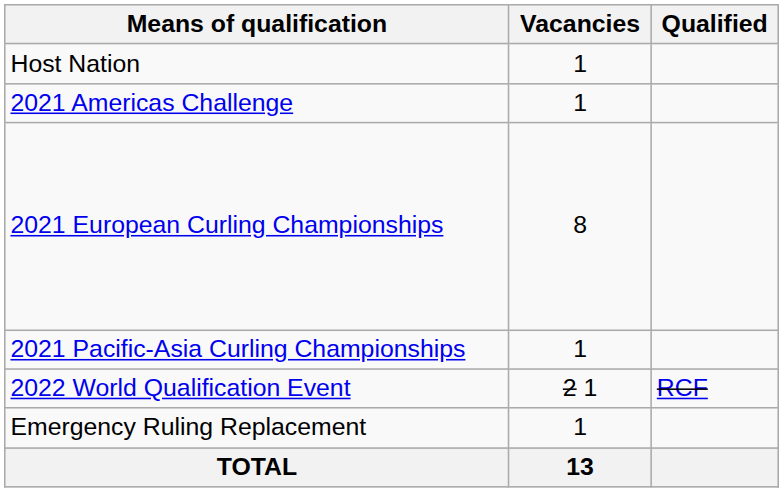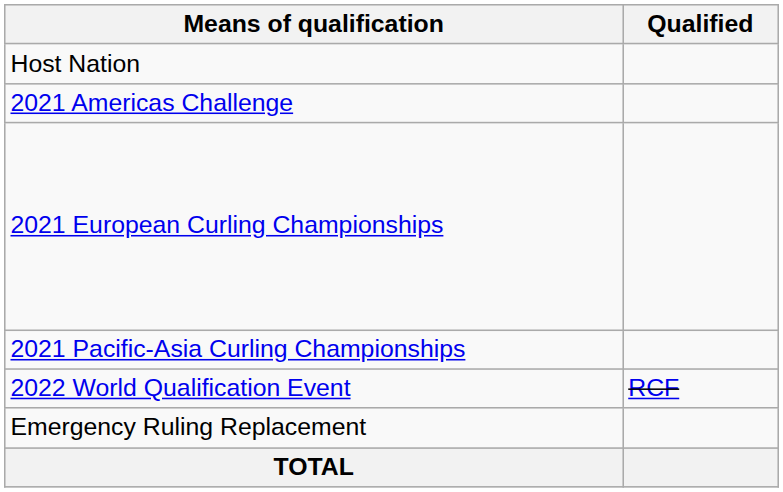 <table class="wikitable" style="width:500px;">
 <tr>
 <th>Means of qualification</th>
-<th>Vacancies</th>
 <th>Qualified</th>
 </tr>
 <tr>
 <td>Host Nation</td>
-<td align=center>1</td>
 <td></td>
 </tr>
 <tr>
 <td><a href='#'>2021 Americas Challenge</a></td>
-<td align=center>1</td>
 <td></td>
 </tr>
 <tr>
 <td><a href='#'>2021 European Curling Championships</a></td>
-<td align=center>8</td>
 <td> <br>  <br>  <br>  <br>  <br>  <br>  <br> </td>
 </tr>
 <tr>
 <td><a href='#'>2021 Pacific-Asia Curling Championships</a></td>
-<td align=center>1</td>
 <td> <br></td>
 </tr>
 <tr>
 <td><a href='#'>2022 World Qualification Event</a></td>
-<td align=center><s>2</s> 1</td>
 <td><s> <a href='#'>RCF</a></s> <br> </td>
 </tr>
 <tr>
 <td>Emergency Ruling Replacement</td>
-<td align=center>1</td>
 <td></td>
 </tr>
 <tr>
 <th>TOTAL</th>
-<th>13</th>
 <th></th>
 </tr>
 </table>
